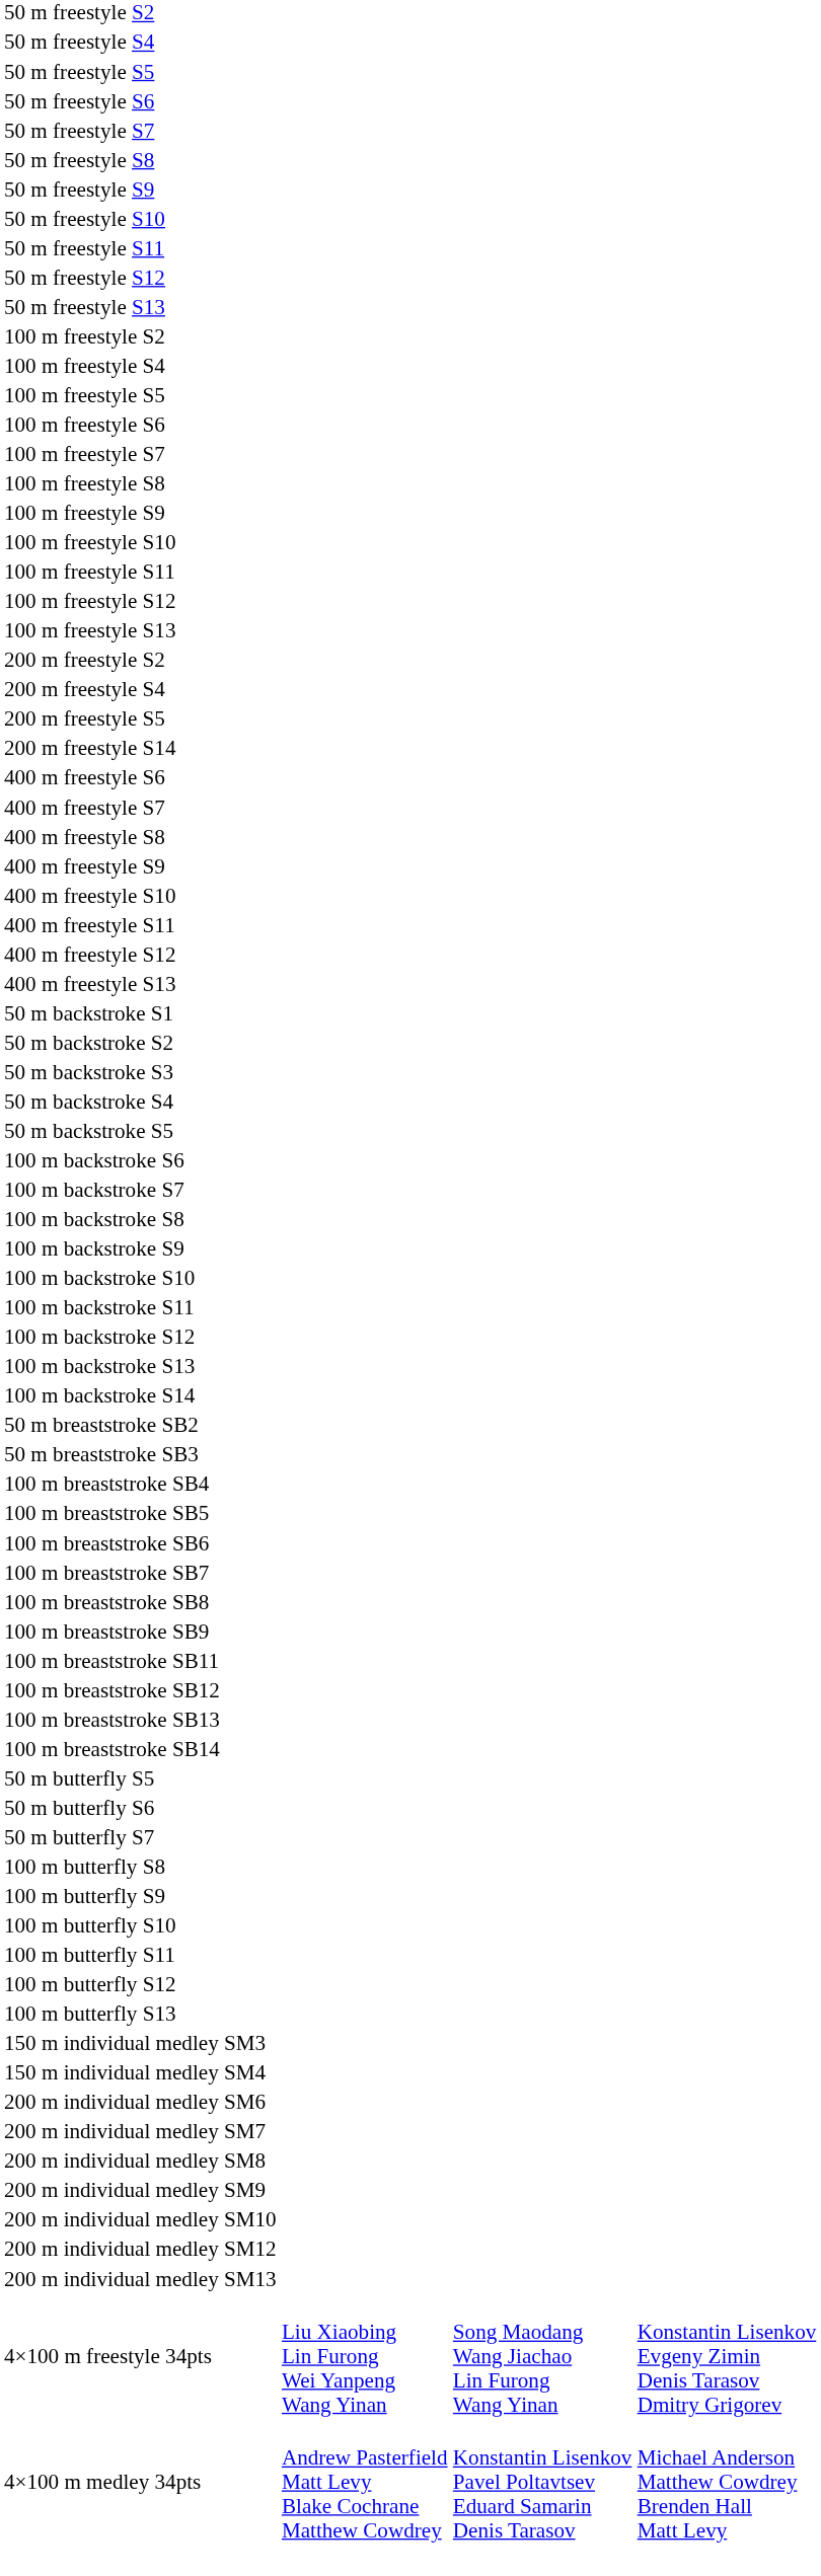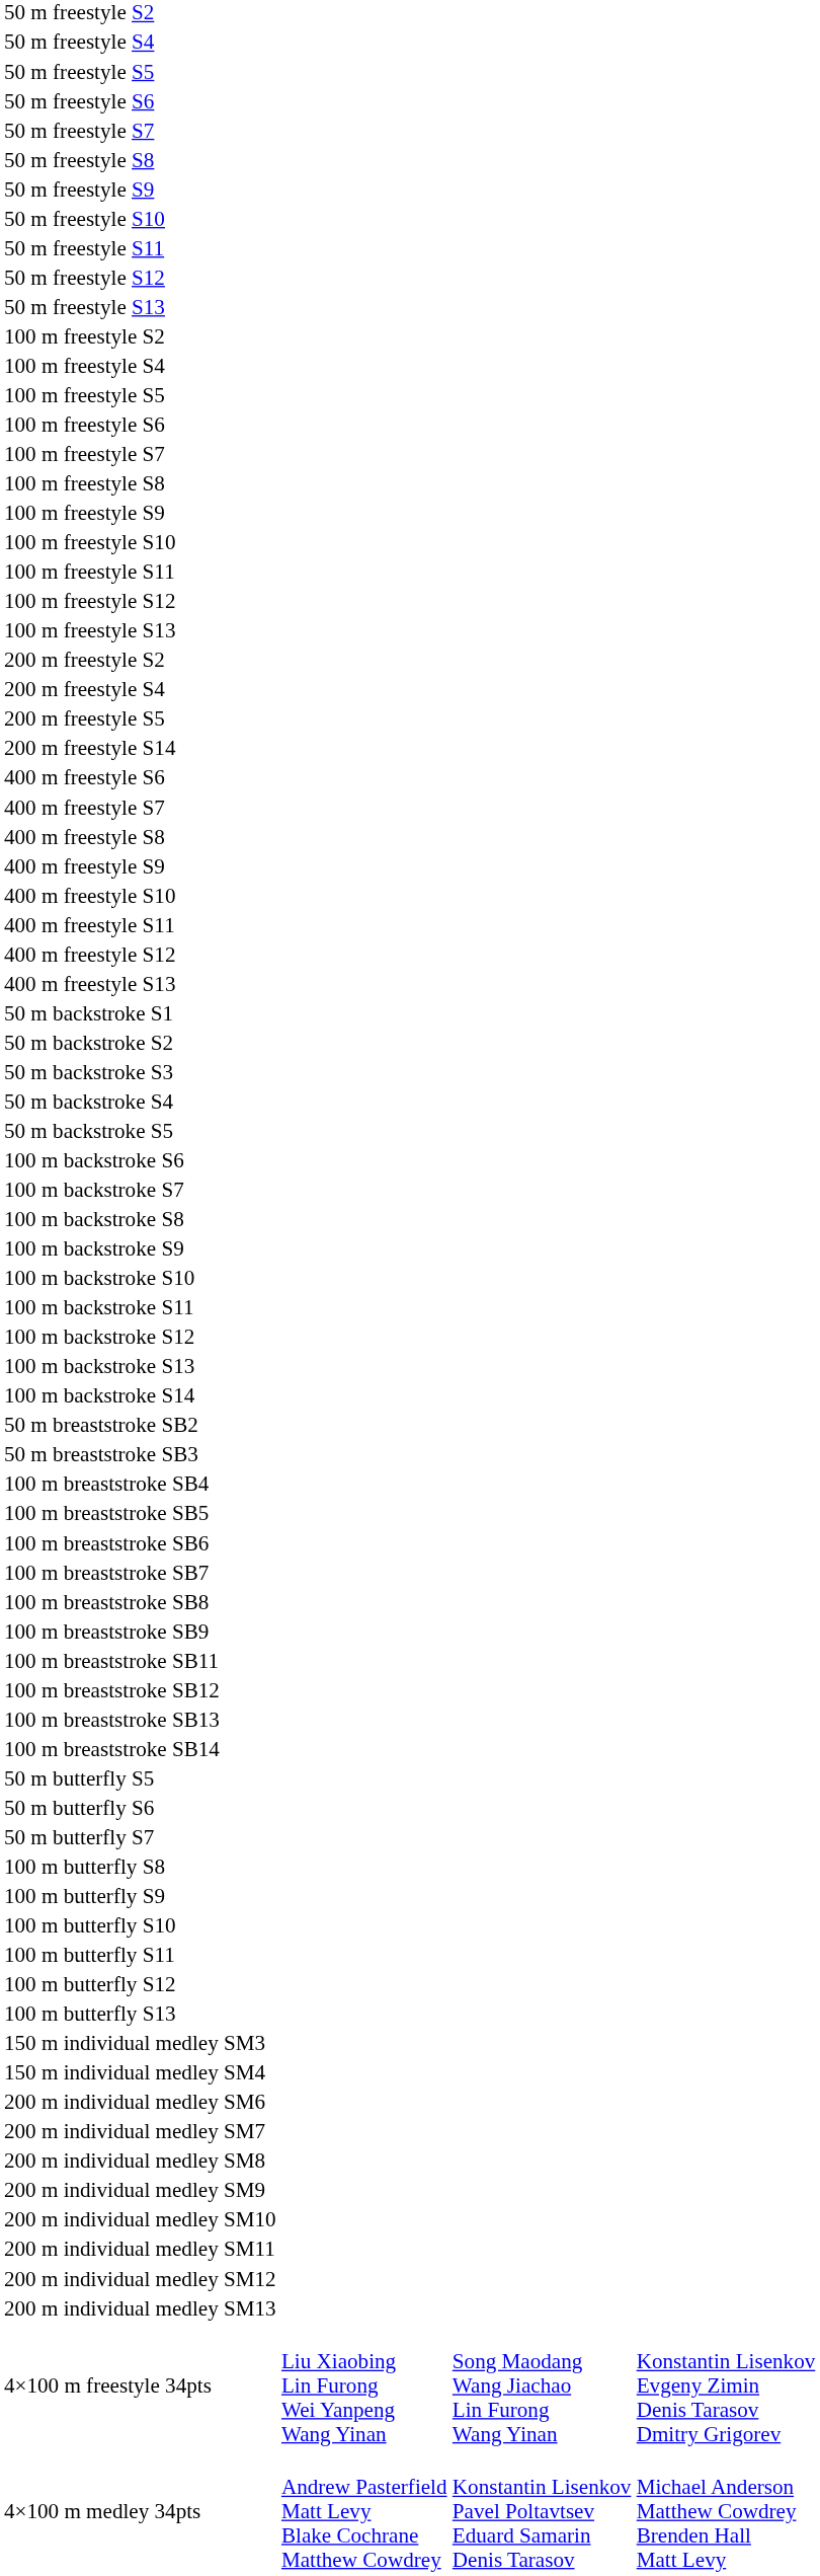 <table>
 <tr>
 <td>50 m freestyle <a href='#'>S2</a><br></td>
 <td></td>
 <td></td>
 <td></td>
 </tr>
 <tr>
 <td>50 m freestyle <a href='#'>S4</a><br></td>
 <td></td>
 <td></td>
 <td></td>
 </tr>
 <tr>
 <td>50 m freestyle <a href='#'>S5</a><br></td>
 <td></td>
 <td></td>
 <td></td>
 </tr>
 <tr>
 <td>50 m freestyle <a href='#'>S6</a><br></td>
 <td></td>
 <td></td>
 <td></td>
 </tr>
 <tr>
 <td>50 m freestyle <a href='#'>S7</a><br></td>
 <td></td>
 <td></td>
 <td></td>
 </tr>
 <tr>
 <td>50 m freestyle <a href='#'>S8</a><br></td>
 <td></td>
 <td></td>
 <td></td>
 </tr>
 <tr>
 <td>50 m freestyle <a href='#'>S9</a><br></td>
 <td></td>
 <td></td>
 <td></td>
 </tr>
 <tr>
 <td>50 m freestyle <a href='#'>S10</a><br></td>
 <td></td>
 <td></td>
 <td></td>
 </tr>
 <tr>
 <td>50 m freestyle <a href='#'>S11</a><br></td>
 <td></td>
 <td></td>
 <td></td>
 </tr>
 <tr>
 <td>50 m freestyle <a href='#'>S12</a><br></td>
 <td></td>
 <td></td>
 <td></td>
 </tr>
 <tr>
 <td>50 m freestyle <a href='#'>S13</a><br></td>
 <td></td>
 <td></td>
 <td></td>
 </tr>
 <tr>
 <td>100 m freestyle S2<br></td>
 <td></td>
 <td></td>
 <td></td>
 </tr>
 <tr>
 <td>100 m freestyle S4<br></td>
 <td></td>
 <td></td>
 <td></td>
 </tr>
 <tr>
 <td>100 m freestyle S5<br></td>
 <td></td>
 <td></td>
 <td></td>
 </tr>
 <tr>
 <td>100 m freestyle S6<br></td>
 <td></td>
 <td></td>
 <td></td>
 </tr>
 <tr>
 <td>100 m freestyle S7<br></td>
 <td></td>
 <td></td>
 <td></td>
 </tr>
 <tr>
 <td>100 m freestyle S8<br></td>
 <td></td>
 <td></td>
 <td></td>
 </tr>
 <tr>
 <td>100 m freestyle S9<br></td>
 <td></td>
 <td></td>
 <td></td>
 </tr>
 <tr>
 <td>100 m freestyle S10<br></td>
 <td></td>
 <td></td>
 <td></td>
 </tr>
 <tr>
 <td>100 m freestyle S11<br></td>
 <td></td>
 <td></td>
 <td></td>
 </tr>
 <tr>
 <td>100 m freestyle S12<br></td>
 <td></td>
 <td></td>
 <td></td>
 </tr>
 <tr>
 <td>100 m freestyle S13<br></td>
 <td></td>
 <td></td>
 <td></td>
 </tr>
 <tr>
 <td>200 m freestyle S2<br></td>
 <td></td>
 <td></td>
 <td></td>
 </tr>
 <tr>
 <td>200 m freestyle S4<br></td>
 <td></td>
 <td></td>
 <td></td>
 </tr>
 <tr>
 <td>200 m freestyle S5<br></td>
 <td></td>
 <td></td>
 <td></td>
 </tr>
 <tr>
 <td>200 m freestyle S14<br></td>
 <td></td>
 <td></td>
 <td></td>
 </tr>
 <tr>
 <td>400 m freestyle S6<br></td>
 <td></td>
 <td></td>
 <td></td>
 </tr>
 <tr>
 <td>400 m freestyle S7<br></td>
 <td></td>
 <td></td>
 <td></td>
 </tr>
 <tr>
 <td>400 m freestyle S8<br></td>
 <td></td>
 <td></td>
 <td></td>
 </tr>
 <tr>
 <td>400 m freestyle S9<br></td>
 <td></td>
 <td></td>
 <td></td>
 </tr>
 <tr>
 <td>400 m freestyle S10<br></td>
 <td></td>
 <td></td>
 <td></td>
 </tr>
 <tr>
 <td>400 m freestyle S11<br></td>
 <td></td>
 <td></td>
 <td></td>
 </tr>
 <tr>
 <td>400 m freestyle S12<br></td>
 <td></td>
 <td></td>
 <td></td>
 </tr>
 <tr>
 <td>400 m freestyle S13<br></td>
 <td></td>
 <td></td>
 <td></td>
 </tr>
 <tr>
 <td>50 m backstroke S1<br></td>
 <td></td>
 <td></td>
 <td></td>
 </tr>
 <tr>
 <td>50 m backstroke S2<br></td>
 <td></td>
 <td></td>
 <td></td>
 </tr>
 <tr>
 <td>50 m backstroke S3<br></td>
 <td></td>
 <td></td>
 <td></td>
 </tr>
 <tr>
 <td>50 m backstroke S4<br></td>
 <td></td>
 <td></td>
 <td></td>
 </tr>
 <tr>
 <td>50 m backstroke S5<br></td>
 <td></td>
 <td></td>
 <td></td>
 </tr>
 <tr>
 <td>100 m backstroke S6<br></td>
 <td></td>
 <td></td>
 <td></td>
 </tr>
 <tr>
 <td>100 m backstroke S7<br></td>
 <td></td>
 <td></td>
 <td></td>
 </tr>
 <tr>
 <td>100 m backstroke S8<br></td>
 <td></td>
 <td></td>
 <td></td>
 </tr>
 <tr>
 <td>100 m backstroke S9<br></td>
 <td></td>
 <td></td>
 <td></td>
 </tr>
 <tr>
 <td>100 m backstroke S10<br></td>
 <td></td>
 <td></td>
 <td></td>
 </tr>
 <tr>
 <td>100 m backstroke S11<br></td>
 <td></td>
 <td></td>
 <td></td>
 </tr>
 <tr>
 <td>100 m backstroke S12<br></td>
 <td></td>
 <td></td>
 <td></td>
 </tr>
 <tr>
 <td>100 m backstroke S13<br></td>
 <td></td>
 <td></td>
 <td></td>
 </tr>
 <tr>
 <td>100 m backstroke S14<br></td>
 <td></td>
 <td></td>
 <td></td>
 </tr>
 <tr>
 <td>50 m breaststroke SB2<br></td>
 <td></td>
 <td></td>
 <td></td>
 </tr>
 <tr>
 <td>50 m breaststroke SB3<br></td>
 <td></td>
 <td></td>
 <td></td>
 </tr>
 <tr>
 <td>100 m breaststroke SB4<br></td>
 <td></td>
 <td></td>
 <td></td>
 </tr>
 <tr>
 <td>100 m breaststroke SB5<br></td>
 <td></td>
 <td></td>
 <td></td>
 </tr>
 <tr>
 <td>100 m breaststroke SB6<br></td>
 <td></td>
 <td></td>
 <td></td>
 </tr>
 <tr>
 <td>100 m breaststroke SB7<br></td>
 <td></td>
 <td></td>
 <td></td>
 </tr>
 <tr>
 <td>100 m breaststroke SB8<br></td>
 <td></td>
 <td></td>
 <td></td>
 </tr>
 <tr>
 <td>100 m breaststroke SB9<br></td>
 <td></td>
 <td></td>
 <td></td>
 </tr>
 <tr>
 <td>100 m breaststroke SB11<br></td>
 <td></td>
 <td></td>
 <td></td>
 </tr>
 <tr>
 <td>100 m breaststroke SB12<br></td>
 <td></td>
 <td></td>
 <td></td>
 </tr>
 <tr>
 <td>100 m breaststroke SB13<br></td>
 <td></td>
 <td></td>
 <td></td>
 </tr>
 <tr>
 <td>100 m breaststroke SB14<br></td>
 <td></td>
 <td></td>
 <td></td>
 </tr>
 <tr>
 <td>50 m butterfly S5<br></td>
 <td></td>
 <td></td>
 <td></td>
 </tr>
 <tr>
 <td>50 m butterfly S6<br></td>
 <td></td>
 <td></td>
 <td></td>
 </tr>
 <tr>
 <td>50 m butterfly S7<br></td>
 <td></td>
 <td></td>
 <td></td>
 </tr>
 <tr>
 <td>100 m butterfly S8<br></td>
 <td></td>
 <td></td>
 <td></td>
 </tr>
 <tr>
 <td>100 m butterfly S9<br></td>
 <td></td>
 <td></td>
 <td></td>
 </tr>
 <tr>
 <td>100 m butterfly S10<br></td>
 <td></td>
 <td></td>
 <td></td>
 </tr>
 <tr>
 <td>100 m butterfly S11<br></td>
 <td></td>
 <td></td>
 <td></td>
 </tr>
 <tr>
 <td>100 m butterfly S12<br></td>
 <td></td>
 <td></td>
 <td></td>
 </tr>
 <tr>
 <td>100 m butterfly S13<br></td>
 <td></td>
 <td></td>
 <td></td>
 </tr>
 <tr>
 <td>150 m individual medley SM3<br></td>
 <td></td>
 <td></td>
 <td></td>
 </tr>
 <tr>
 <td>150 m individual medley SM4<br></td>
 <td></td>
 <td></td>
 <td></td>
 </tr>
 <tr>
 <td>200 m individual medley SM6<br></td>
 <td></td>
 <td></td>
 <td></td>
 </tr>
 <tr>
 <td>200 m individual medley SM7<br></td>
 <td></td>
 <td></td>
 <td></td>
 </tr>
 <tr>
 <td>200 m individual medley SM8<br></td>
 <td></td>
 <td></td>
 <td></td>
 </tr>
 <tr>
 <td>200 m individual medley SM9<br></td>
 <td></td>
 <td></td>
 <td></td>
 </tr>
 <tr>
 <td>200 m individual medley SM10<br></td>
 <td></td>
 <td></td>
 <td></td>
 </tr>
 <tr>
+<td>200 m individual medley SM11<br></td>
+<td></td>
+<td></td>
+<td></td>
+</tr>
+<tr>
 <td>200 m individual medley SM12<br></td>
 <td></td>
 <td></td>
 <td></td>
 </tr>
 <tr>
 <td>200 m individual medley SM13<br></td>
 <td></td>
 <td></td>
 <td></td>
 </tr>
 <tr>
 <td>4×100 m freestyle 34pts<br></td>
 <td><br><a href='#'>Liu Xiaobing</a><br><a href='#'>Lin Furong</a><br><a href='#'>Wei Yanpeng</a><br><a href='#'>Wang Yinan</a></td>
 <td><br><a href='#'>Song Maodang</a><br><a href='#'>Wang Jiachao</a><br><a href='#'>Lin Furong</a><br><a href='#'>Wang Yinan</a></td>
 <td><br><a href='#'>Konstantin Lisenkov</a><br><a href='#'>Evgeny Zimin</a><br><a href='#'>Denis Tarasov</a><br><a href='#'>Dmitry Grigorev</a></td>
 </tr>
 <tr>
 <td>4×100 m medley 34pts<br></td>
 <td><br><a href='#'>Andrew Pasterfield</a><br><a href='#'>Matt Levy</a><br><a href='#'>Blake Cochrane</a><br><a href='#'>Matthew Cowdrey</a></td>
 <td><br><a href='#'>Konstantin Lisenkov</a><br><a href='#'>Pavel Poltavtsev</a><br><a href='#'>Eduard Samarin</a><br><a href='#'>Denis Tarasov</a></td>
 <td><br><a href='#'>Michael Anderson</a><br><a href='#'>Matthew Cowdrey</a><br><a href='#'>Brenden Hall</a><br><a href='#'>Matt Levy</a></td>
 </tr>
 </table>
